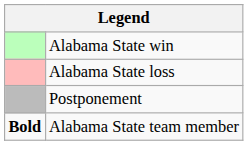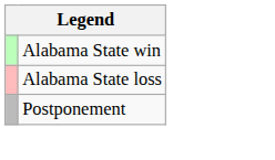 <table class="wikitable" style="font-size:90%">
 <tr>
 <th colspan="2">Legend</th>
 </tr>
 <tr>
 <td bgcolor="#bbffbb"> </td>
 <td>Alabama State win</td>
 </tr>
 <tr>
 <td bgcolor="#ffbbbb"> </td>
 <td>Alabama State loss</td>
 </tr>
 <tr>
 <td bgcolor="#bbbbbb"> </td>
 <td>Postponement</td>
 </tr>
-<tr>
-<td><strong>Bold</strong></td>
-<td>Alabama State team member</td>
-</tr>
 </table>
